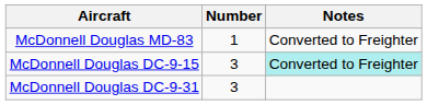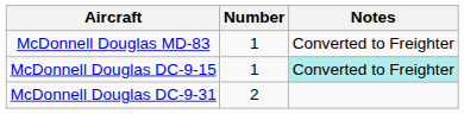 <table class="wikitable" style="margin:0.5em auto; text-align:center">
 <tr>
 <th>Aircraft</th>
 <th>Number</th>
 <th>Notes</th>
 </tr>
 <tr>
 <td><a href='#'>McDonnell Douglas MD-83</a></td>
 <td>1</td>
 <td>Converted to Freighter</td>
 </tr>
 <tr>
 <td><a href='#'>McDonnell Douglas DC-9-15</a></td>
-<td>3</td>
+<td>1</td>
 <td style="background: paleturquoise;">Converted to Freighter</td>
 </tr>
 <tr>
 <td><a href='#'>McDonnell Douglas DC-9-31</a></td>
-<td>3</td>
+<td>2</td>
 <td></td>
 </tr>
 </table>
